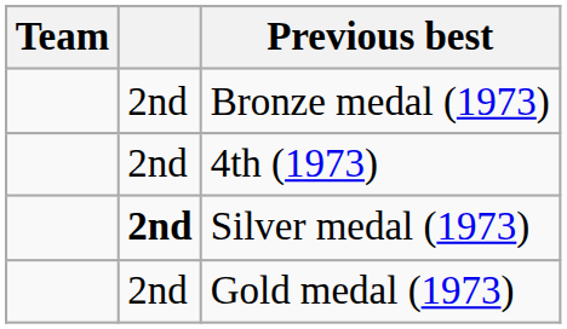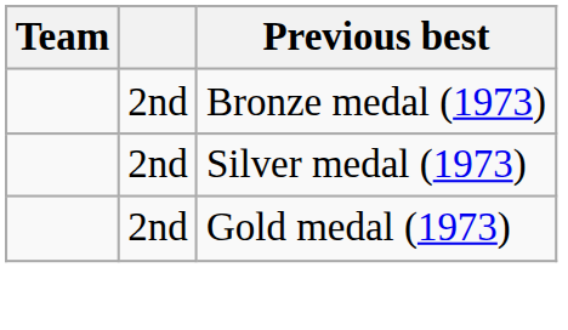 <table class="wikitable">
 <tr>
 <th>Team</th>
 <th></th>
 <th>Previous best</th>
 </tr>
 <tr>
 <td></td>
 <td>2nd</td>
 <td>Bronze medal (<a href='#'>1973</a>)</td>
 </tr>
 <tr>
 <td></td>
 <td>2nd</td>
-<td>4th (<a href='#'>1973</a>)</td>
-</tr>
-<tr>
-<td></td>
-<td><strong>2nd</strong></td>
 <td>Silver medal (<a href='#'>1973</a>)</td>
 </tr>
 <tr>
 <td></td>
 <td>2nd</td>
 <td>Gold medal (<a href='#'>1973</a>)</td>
 </tr>
 </table>
